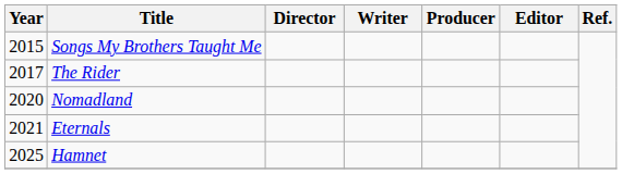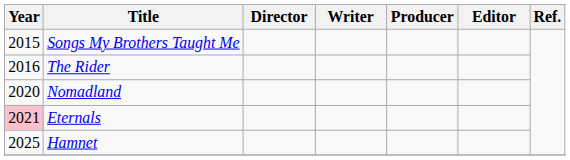 <table class="wikitable">
 <tr>
 <th>Year</th>
 <th>Title</th>
 <th width=65>Director</th>
 <th width=65>Writer</th>
 <th width=65>Producer</th>
 <th width=65>Editor</th>
 <th>Ref.</th>
 </tr>
 <tr>
 <td>2015</td>
 <td><em><a href='#'>Songs My Brothers Taught Me</a></em></td>
 <td></td>
 <td></td>
 <td></td>
 <td></td>
 <td rowspan="5"></td>
 </tr>
 <tr>
-<td>2017</td>
+<td>2016</td>
 <td><em><a href='#'>The Rider</a></em></td>
 <td></td>
 <td></td>
 <td></td>
 <td></td>
 </tr>
 <tr>
 <td>2020</td>
 <td><em><a href='#'>Nomadland</a></em></td>
 <td></td>
 <td></td>
 <td></td>
 <td></td>
 </tr>
 <tr>
-<td>2021</td>
+<td style="background: pink;">2021</td>
 <td><em><a href='#'>Eternals</a></em></td>
 <td></td>
 <td></td>
 <td></td>
 <td></td>
 </tr>
 <tr>
 <td>2025</td>
 <td><em><a href='#'>Hamnet</a></em></td>
 <td></td>
 <td></td>
 <td></td>
 <td></td>
 </tr>
 <tr>
 </tr>
 </table>
